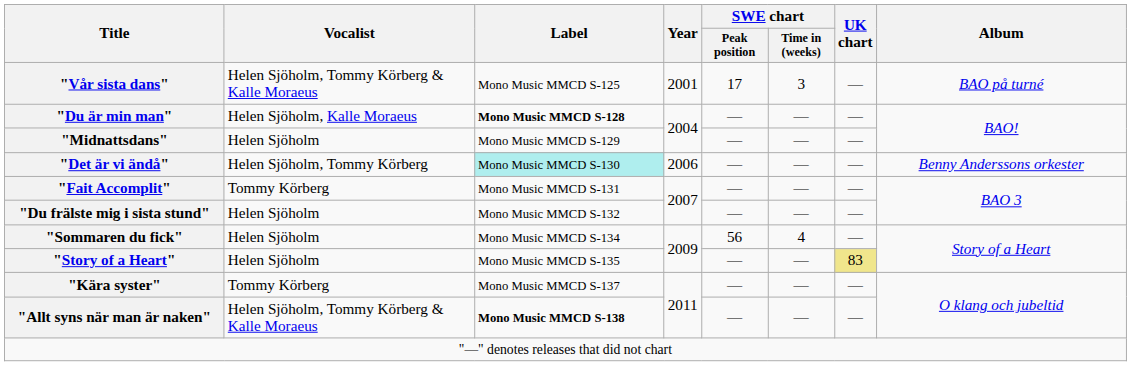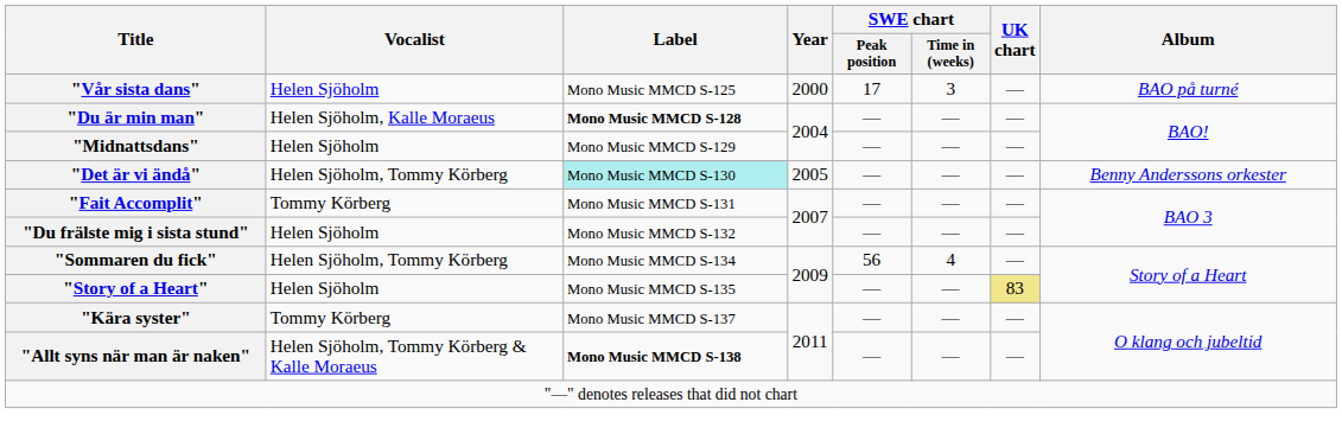 <table class="wikitable plainrowheaders" style="text-align:center;" border="1">
 <tr>
 <th scope="col" rowspan="2" style="width:14em;">Title</th>
 <th scope="col" rowspan="2" style="width:16em;">Vocalist</th>
 <th scope="col" rowspan="2" style="width:12em;">Label</th>
 <th scope="col" rowspan="2">Year</th>
 <th scope="col" colspan="2"><a href='#'>SWE</a> chart</th>
 <th scope="col" rowspan="2"><a href='#'>UK</a><br>chart</th>
 <th scope="col" rowspan="2" style="width:16em;">Album</th>
 </tr>
 <tr>
 <th scope="col" style="width:5em;font-size:80%;">Peak position</th>
 <th scope="col" style="width:5em;font-size:80%;">Time in<br>(weeks)</th>
 </tr>
 <tr>
 <th scope="row">"<a href='#'>Vår sista dans</a>"</th>
-<td style="text-align:left;">Helen Sjöholm, Tommy Körberg & <a href='#'>Kalle Moraeus</a></td>
+<td style="text-align:left;"><a href='#'>Helen Sjöholm</a></td>
 <td style="text-align:left;"><small>Mono Music MMCD S-125</small></td>
-<td>2001</td>
+<td>2000</td>
 <td>17</td>
 <td>3</td>
 <td>—</td>
 <td><em><a href='#'>BAO på turné</a></em></td>
 </tr>
 <tr>
 <th scope="row">"<a href='#'>Du är min man</a>"</th>
 <td style="text-align:left;">Helen Sjöholm, <a href='#'>Kalle Moraeus</a></td>
 <td style="text-align:left;"><strong><small>Mono Music MMCD S-128</small></strong></td>
 <td rowspan="2">2004</td>
 <td>—</td>
 <td>—</td>
 <td>—</td>
 <td rowspan="2"><em><a href='#'>BAO!</a></em></td>
 </tr>
 <tr>
 <th scope="row">"Midnattsdans"</th>
 <td style="text-align:left;">Helen Sjöholm</td>
 <td style="text-align:left;"><small>Mono Music MMCD S-129</small></td>
 <td>—</td>
 <td>—</td>
 <td>—</td>
 </tr>
 <tr>
 <th scope="row">"<a href='#'>Det är vi ändå</a>"</th>
 <td style="text-align:left;">Helen Sjöholm, Tommy Körberg</td>
 <td style="background: paleturquoise; text-align:left;"><small>Mono Music MMCD S-130</small></td>
-<td>2006</td>
+<td>2005</td>
 <td>—</td>
 <td>—</td>
 <td>—</td>
 <td><em><a href='#'>Benny Anderssons orkester</a></em></td>
 </tr>
 <tr>
 <th scope="row">"<a href='#'>Fait Accomplit</a>"</th>
 <td style="text-align:left;">Tommy Körberg</td>
 <td style="text-align:left;"><small>Mono Music MMCD S-131</small></td>
 <td rowspan="2">2007</td>
 <td>—</td>
 <td>—</td>
 <td>—</td>
 <td rowspan="2"><em><a href='#'>BAO 3</a></em></td>
 </tr>
 <tr>
 <th scope="row">"Du frälste mig i sista stund"</th>
 <td style="text-align:left;">Helen Sjöholm</td>
 <td style="text-align:left;"><small>Mono Music MMCD S-132</small></td>
 <td>—</td>
 <td>—</td>
 <td>—</td>
 </tr>
 <tr>
 <th scope="row">"Sommaren du fick"</th>
-<td style="text-align:left;">Helen Sjöholm</td>
+<td style="text-align:left;">Helen Sjöholm, Tommy Körberg</td>
 <td style="text-align:left;"><small>Mono Music MMCD S-134</small></td>
 <td rowspan="2">2009</td>
 <td>56</td>
 <td>4</td>
 <td>—</td>
 <td rowspan="2"><em><a href='#'>Story of a Heart</a></em></td>
 </tr>
 <tr>
 <th scope="row">"<a href='#'>Story of a Heart</a>"</th>
 <td style="text-align:left;">Helen Sjöholm</td>
 <td style="text-align:left;"><small>Mono Music MMCD S-135</small></td>
 <td>—</td>
 <td>—</td>
 <td style="background: khaki;">83</td>
 </tr>
 <tr>
 <th scope="row">"Kära syster"</th>
 <td style="text-align:left;">Tommy Körberg</td>
 <td style="text-align:left;"><small>Mono Music MMCD S-137</small></td>
 <td rowspan="2">2011</td>
 <td>—</td>
 <td>—</td>
 <td>—</td>
 <td rowspan="2"><em><a href='#'>O klang och jubeltid</a></em></td>
 </tr>
 <tr>
 <th scope="row">"Allt syns när man är naken"</th>
 <td style="text-align:left;">Helen Sjöholm, Tommy Körberg & <a href='#'>Kalle Moraeus</a></td>
 <td style="text-align:left;"><strong><small>Mono Music MMCD S-138</small></strong></td>
 <td>—</td>
 <td>—</td>
 <td>—</td>
 </tr>
 <tr>
 <td colspan="8" style="font-size:90%">"—" denotes releases that did not chart</td>
 </tr>
 </table>
